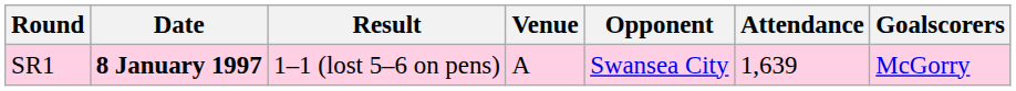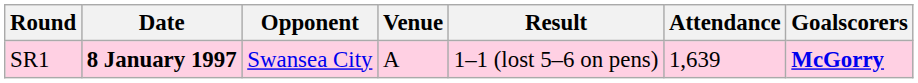 <table class="wikitable">
 <tr>
 <th>Round</th>
 <th>Date</th>
+<th>Opponent</th>
+<th>Venue</th>
 <th>Result</th>
-<th>Venue</th>
-<th>Opponent</th>
 <th>Attendance</th>
 <th>Goalscorers</th>
 </tr>
 <tr style="background-color: #ffd0e3;">
 <td>SR1</td>
 <td><strong>8 January 1997</strong></td>
+<td><a href='#'>Swansea City</a></td>
+<td>A</td>
 <td>1–1 (lost 5–6 on pens)</td>
-<td>A</td>
-<td><a href='#'>Swansea City</a></td>
 <td>1,639</td>
-<td><a href='#'>McGorry</a></td>
+<td><strong><a href='#'>McGorry</a></strong></td>
 </tr>
 </table>
